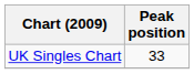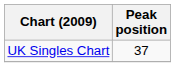 <table class="wikitable">
 <tr>
 <th>Chart (2009)</th>
 <th>Peak<br>position</th>
 </tr>
 <tr>
 <td><a href='#'>UK Singles Chart</a></td>
-<td align="center">33</td>
+<td align="center">37</td>
 </tr>
 <tr>
 </tr>
 </table>
